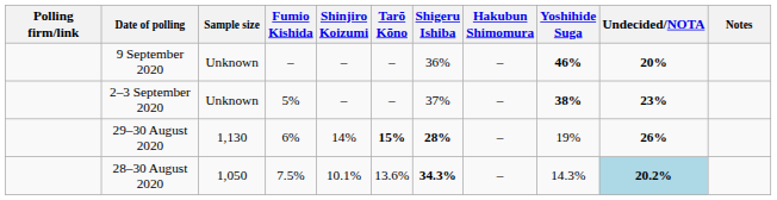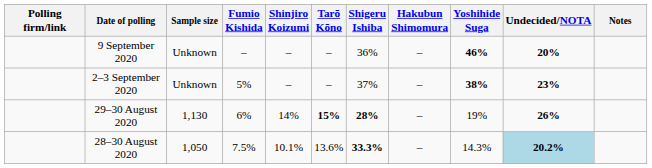 <table class="wikitable sortable" style="font-size:95%;text-align:center;">
 <tr>
 <th style="width:110px;">Polling firm/link</th>
 <th style="width:110px;"><small>Date of polling</small></th>
 <th style="width:70px;"><small>Sample size</small></th>
 <th><a href='#'>Fumio Kishida</a></th>
 <th><a href='#'>Shinjiro Koizumi</a></th>
 <th><a href='#'>Tarō Kōno</a></th>
 <th><a href='#'>Shigeru Ishiba</a></th>
 <th><a href='#'>Hakubun Shimomura</a></th>
 <th><a href='#'>Yoshihide Suga</a></th>
 <th>Undecided/<a href='#'>NOTA</a></th>
 <th style="width:70px;"><small>Notes</small></th>
 </tr>
 <tr>
 <td></td>
 <td>9 September 2020</td>
 <td>Unknown</td>
 <td>–</td>
 <td>–</td>
 <td>–</td>
 <td>36%</td>
 <td>–</td>
 <td><strong>46%</strong></td>
 <td><strong>20%</strong></td>
 </tr>
 <tr>
 <td></td>
 <td>2–3 September 2020</td>
 <td>Unknown</td>
 <td>5%</td>
 <td>–</td>
 <td>–</td>
 <td>37%</td>
 <td>–</td>
 <td><strong>38%</strong></td>
 <td><strong>23%</strong></td>
 <td></td>
 </tr>
 <tr>
 <td></td>
 <td>29–30 August 2020</td>
 <td>1,130</td>
 <td>6%</td>
 <td>14%</td>
 <td><strong>15%</strong></td>
 <td><strong>28%</strong></td>
 <td>–</td>
 <td>19%</td>
 <td><strong>26%</strong></td>
 <td></td>
 </tr>
 <tr>
 <td></td>
 <td>28–30 August 2020</td>
 <td>1,050</td>
 <td>7.5%</td>
 <td>10.1%</td>
 <td>13.6%</td>
-<td><strong>34.3%</strong></td>
+<td><strong>33.3%</strong></td>
 <td>–</td>
 <td>14.3%</td>
 <td style="background: lightblue;"><strong>20.2%</strong></td>
 <td></td>
 </tr>
 </table>
